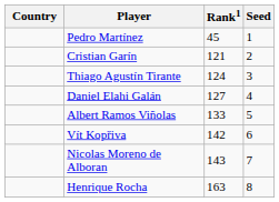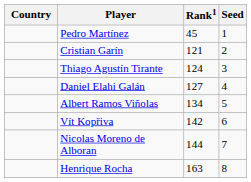 <table class="sortable wikitable">
 <tr>
 <th width="70">Country</th>
 <th width="175">Player</th>
 <th>Rank<sup>1</sup></th>
 <th>Seed</th>
 </tr>
 <tr>
 <td></td>
 <td><a href='#'>Pedro Martínez</a></td>
 <td>45</td>
 <td>1</td>
 </tr>
 <tr>
 <td></td>
 <td><a href='#'>Cristian Garín</a></td>
 <td>121</td>
 <td>2</td>
 </tr>
 <tr>
 <td></td>
 <td><a href='#'>Thiago Agustín Tirante</a></td>
 <td>124</td>
 <td>3</td>
 </tr>
 <tr>
 <td></td>
 <td><a href='#'>Daniel Elahi Galán</a></td>
 <td>127</td>
 <td>4</td>
 </tr>
 <tr>
 <td></td>
 <td><a href='#'>Albert Ramos Viñolas</a></td>
-<td>133</td>
+<td>134</td>
 <td>5</td>
 </tr>
 <tr>
 <td></td>
 <td><a href='#'>Vít Kopřiva</a></td>
 <td>142</td>
 <td>6</td>
 </tr>
 <tr>
 <td></td>
 <td><a href='#'>Nicolas Moreno de Alboran</a></td>
-<td>143</td>
+<td>144</td>
 <td>7</td>
 </tr>
 <tr>
 <td></td>
 <td><a href='#'>Henrique Rocha</a></td>
 <td>163</td>
 <td>8</td>
 </tr>
 </table>
